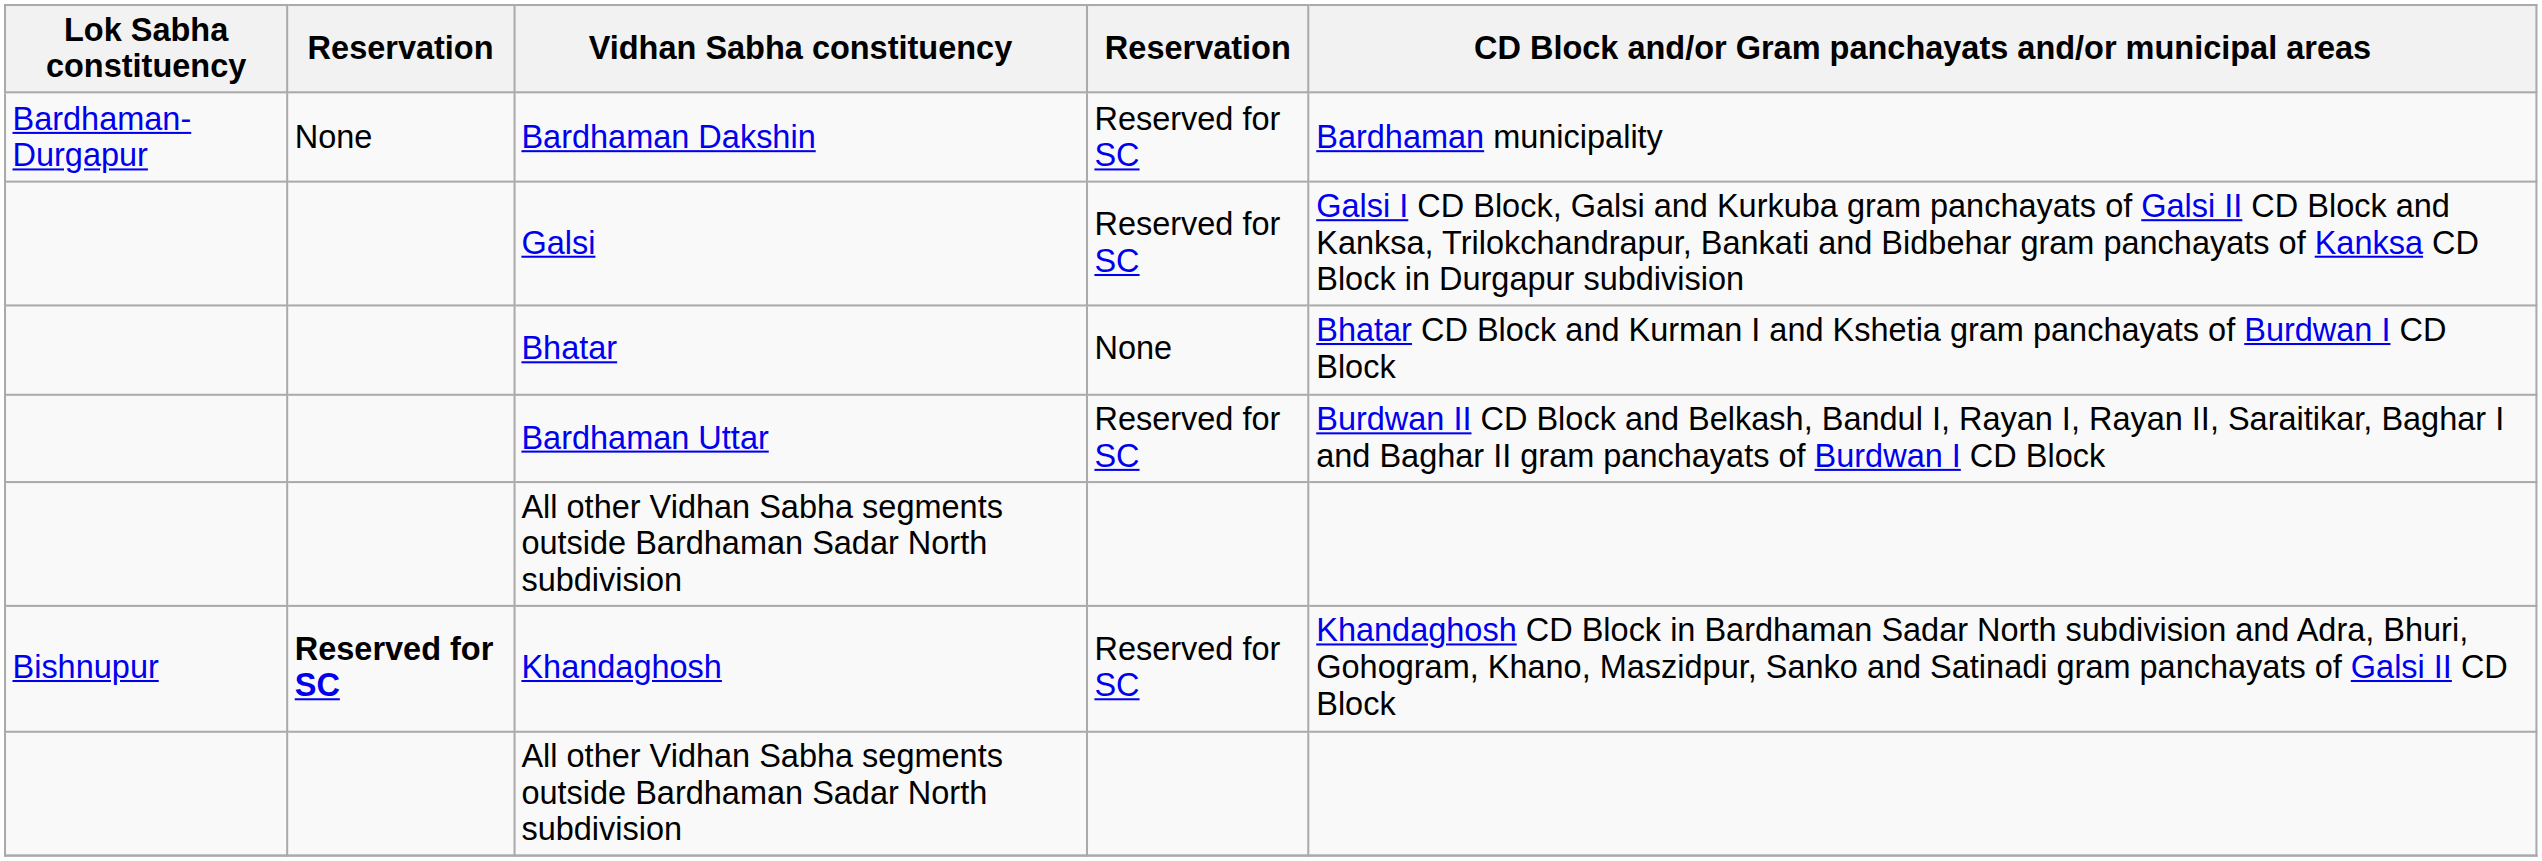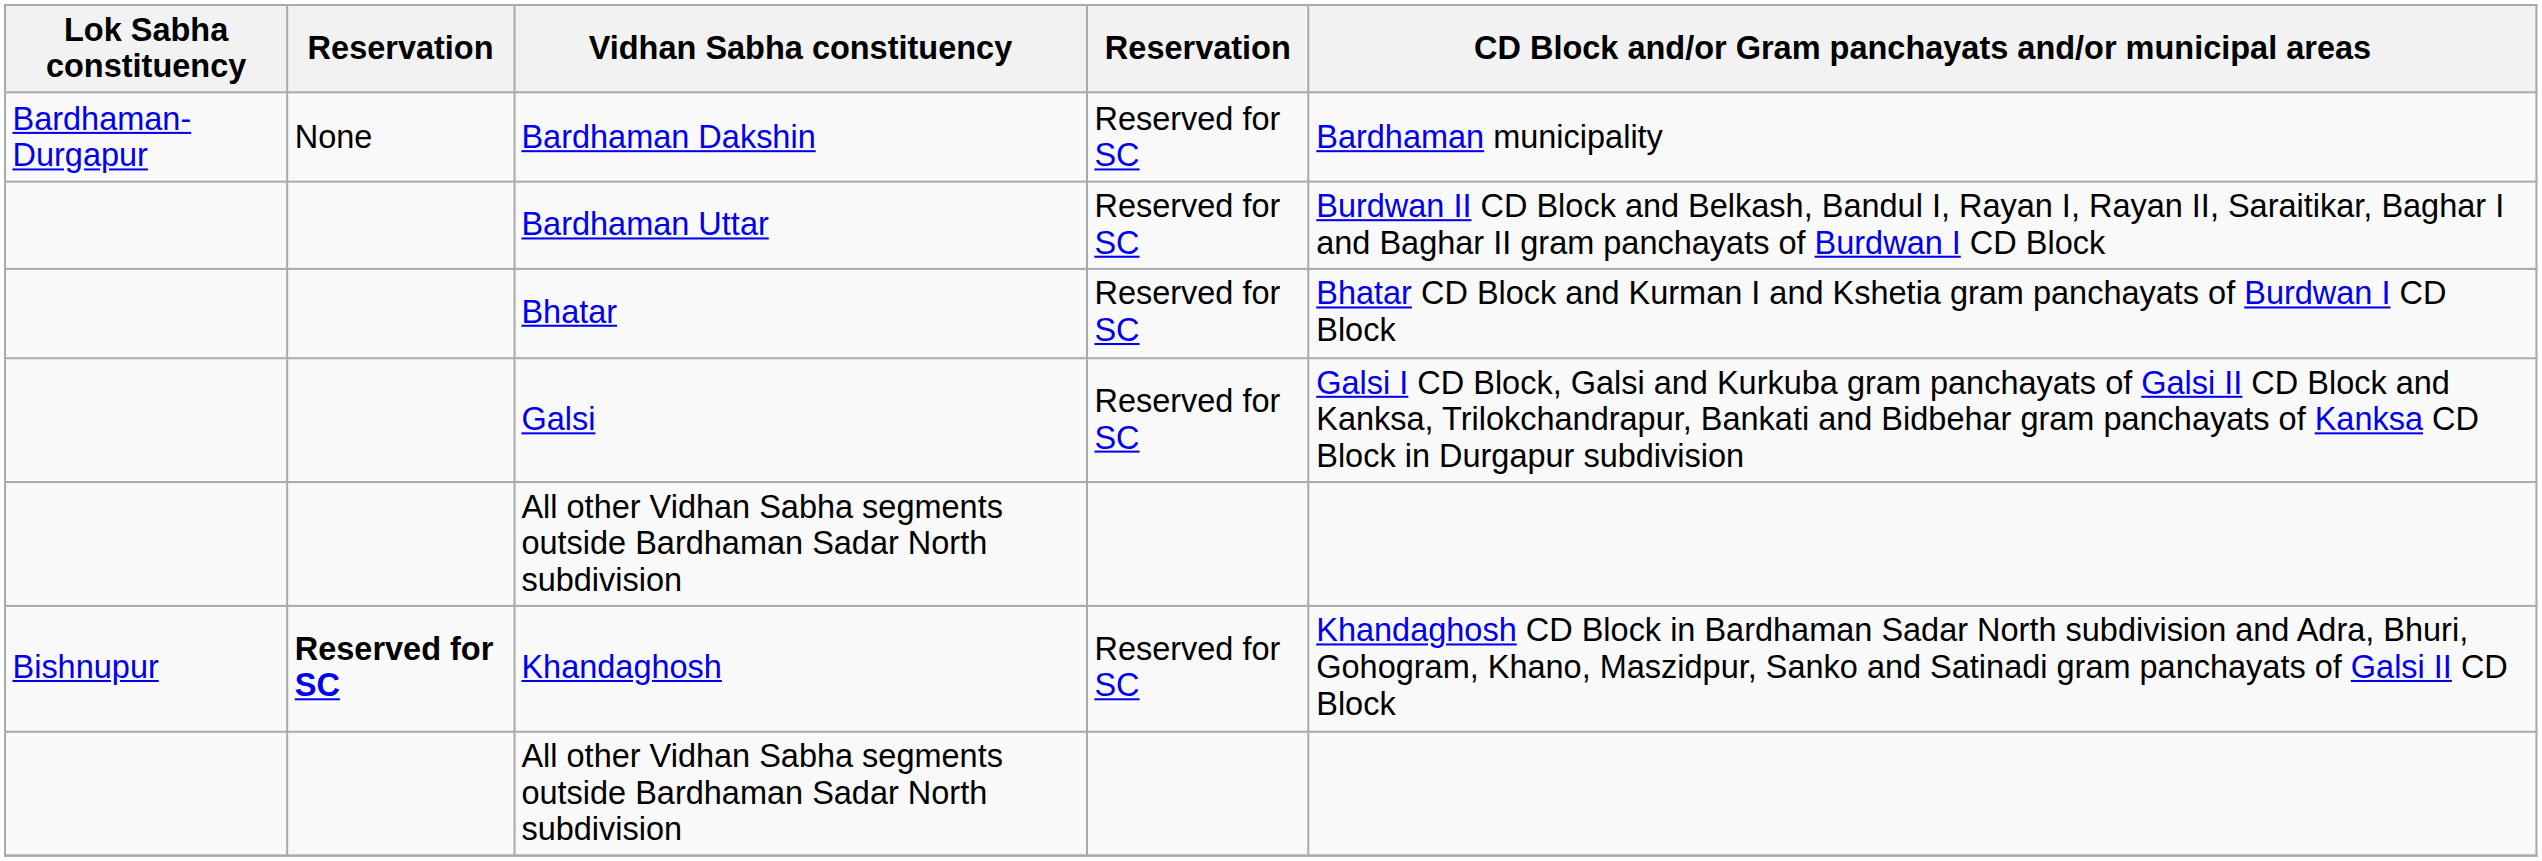 <table class="wikitable sortable">
 <tr>
 <th>Lok Sabha constituency</th>
 <th>Reservation</th>
 <th>Vidhan Sabha constituency</th>
 <th>Reservation</th>
 <th>CD Block and/or Gram panchayats and/or municipal areas</th>
 </tr>
 <tr>
 <td><a href='#'>Bardhaman-Durgapur</a></td>
 <td>None</td>
 <td><a href='#'>Bardhaman Dakshin</a></td>
 <td>Reserved for <a href='#'>SC</a></td>
 <td><a href='#'>Bardhaman</a> municipality</td>
 </tr>
 <tr>
 <td></td>
 <td></td>
-<td><a href='#'>Galsi</a></td>
+<td><a href='#'>Bardhaman Uttar</a></td>
 <td>Reserved for <a href='#'>SC</a></td>
-<td><a href='#'>Galsi I</a> CD Block, Galsi and Kurkuba gram panchayats of <a href='#'>Galsi II</a> CD Block and Kanksa, Trilokchandrapur, Bankati and Bidbehar gram panchayats of <a href='#'>Kanksa</a> CD Block in Durgapur subdivision</td>
+<td><a href='#'>Burdwan II</a> CD Block and Belkash, Bandul I, Rayan I, Rayan II, Saraitikar, Baghar I and Baghar II gram panchayats of <a href='#'>Burdwan I</a> CD Block</td>
 </tr>
 <tr>
 <td></td>
 <td></td>
 <td><a href='#'>Bhatar</a></td>
-<td>None</td>
+<td>Reserved for <a href='#'>SC</a></td>
 <td><a href='#'>Bhatar</a> CD Block and Kurman I and Kshetia gram panchayats of <a href='#'>Burdwan I</a> CD Block</td>
 </tr>
 <tr>
 <td></td>
 <td></td>
-<td><a href='#'>Bardhaman Uttar</a></td>
+<td><a href='#'>Galsi</a></td>
 <td>Reserved for <a href='#'>SC</a></td>
-<td><a href='#'>Burdwan II</a> CD Block and Belkash, Bandul I, Rayan I, Rayan II, Saraitikar, Baghar I and Baghar II gram panchayats of <a href='#'>Burdwan I</a> CD Block</td>
+<td><a href='#'>Galsi I</a> CD Block, Galsi and Kurkuba gram panchayats of <a href='#'>Galsi II</a> CD Block and Kanksa, Trilokchandrapur, Bankati and Bidbehar gram panchayats of <a href='#'>Kanksa</a> CD Block in Durgapur subdivision</td>
 </tr>
 <tr>
 <td></td>
 <td></td>
 <td>All other Vidhan Sabha segments outside Bardhaman Sadar North subdivision</td>
 <td></td>
 <td></td>
 </tr>
 <tr>
 <td><a href='#'>Bishnupur</a></td>
 <td><strong>Reserved for <a href='#'>SC</a></strong></td>
 <td><a href='#'>Khandaghosh</a></td>
 <td>Reserved for <a href='#'>SC</a></td>
 <td><a href='#'>Khandaghosh</a> CD Block in Bardhaman Sadar North subdivision and Adra, Bhuri, Gohogram, Khano, Maszidpur, Sanko and Satinadi gram panchayats of <a href='#'>Galsi II</a> CD Block</td>
 </tr>
 <tr>
 <td></td>
 <td></td>
 <td>All other Vidhan Sabha segments outside Bardhaman Sadar North subdivision</td>
 <td></td>
 <td></td>
 </tr>
 <tr>
 </tr>
 </table>
